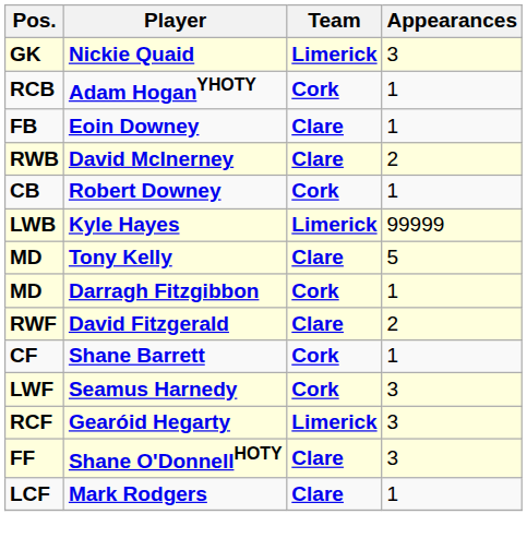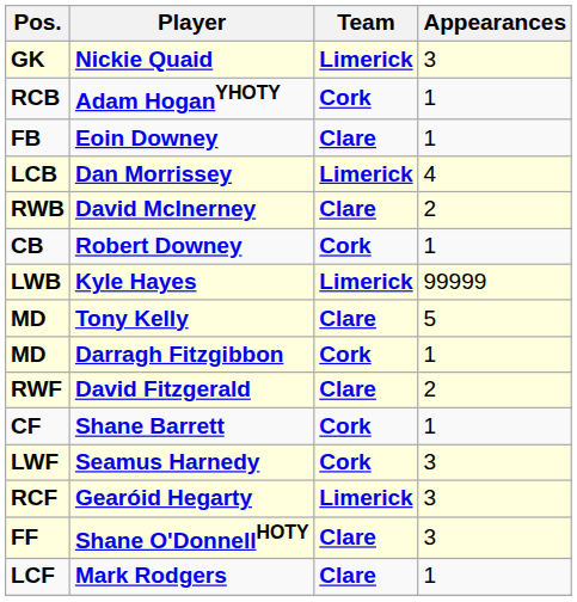 <table class="wikitable sortable">
 <tr>
 <th>Pos.</th>
 <th>Player</th>
 <th>Team</th>
 <th>Appearances</th>
 </tr>
 <tr bgcolor=#FFFFDD>
 <td><strong>GK</strong></td>
 <td> <strong><a href='#'>Nickie Quaid</a></strong></td>
 <td><strong><a href='#'>Limerick</a></strong></td>
 <td>3</td>
 </tr>
 <tr>
 <td><strong>RCB</strong></td>
 <td> <strong><a href='#'>Adam Hogan</a><sup>YHOTY</sup></strong></td>
 <td><strong><a href='#'>Cork</a></strong></td>
 <td>1</td>
 </tr>
 <tr>
 <td><strong>FB</strong></td>
 <td> <strong><a href='#'>Eoin Downey</a></strong></td>
 <td><strong><a href='#'>Clare</a></strong></td>
 <td>1</td>
+</tr>
+<tr bgcolor=#FFFFDD>
+<td><strong>LCB</strong></td>
+<td> <strong><a href='#'>Dan Morrissey</a></strong></td>
+<td><strong><a href='#'>Limerick</a></strong></td>
+<td>4</td>
 </tr>
 <tr bgcolor=#FFFFDD>
 <td><strong>RWB</strong></td>
 <td> <strong><a href='#'>David McInerney</a></strong></td>
 <td><strong><a href='#'>Clare</a></strong></td>
 <td>2</td>
 </tr>
 <tr>
 <td><strong>CB</strong></td>
 <td> <strong><a href='#'>Robert Downey</a></strong></td>
 <td><strong><a href='#'>Cork</a></strong></td>
 <td>1</td>
 </tr>
 <tr bgcolor=#FFFFDD>
 <td><strong>LWB</strong></td>
 <td> <strong><a href='#'>Kyle Hayes</a></strong></td>
 <td><strong><a href='#'>Limerick</a></strong></td>
 <td>99999</td>
 </tr>
 <tr bgcolor=#FFFFDD>
 <td><strong>MD</strong></td>
 <td> <strong><a href='#'>Tony Kelly</a></strong></td>
 <td><strong><a href='#'>Clare</a></strong></td>
 <td>5</td>
 </tr>
 <tr bgcolor=#FFFFDD>
 <td><strong>MD</strong></td>
 <td> <strong><a href='#'>Darragh Fitzgibbon</a></strong></td>
 <td><strong><a href='#'>Cork</a></strong></td>
 <td>1</td>
 </tr>
 <tr bgcolor=#FFFFDD>
 <td><strong>RWF</strong></td>
 <td> <strong><a href='#'>David Fitzgerald</a></strong></td>
 <td><strong><a href='#'>Clare</a></strong></td>
 <td>2</td>
 </tr>
 <tr>
 <td><strong>CF</strong></td>
 <td> <strong><a href='#'>Shane Barrett</a></strong></td>
 <td><strong><a href='#'>Cork</a></strong></td>
 <td>1</td>
 </tr>
 <tr bgcolor=#FFFFDD>
 <td><strong>LWF</strong></td>
 <td> <strong><a href='#'>Seamus Harnedy</a></strong></td>
 <td><strong><a href='#'>Cork</a></strong></td>
 <td>3</td>
 </tr>
 <tr bgcolor=#FFFFDD>
 <td><strong>RCF</strong></td>
 <td> <strong><a href='#'>Gearóid Hegarty</a></strong></td>
 <td><strong><a href='#'>Limerick</a></strong></td>
 <td>3</td>
 </tr>
 <tr bgcolor=#FFFFDD>
 <td><strong>FF</strong></td>
 <td> <strong><a href='#'>Shane O'Donnell</a><sup>HOTY</sup></strong></td>
 <td><strong><a href='#'>Clare</a></strong></td>
 <td>3</td>
 </tr>
 <tr>
 <td><strong>LCF</strong></td>
 <td> <strong><a href='#'>Mark Rodgers</a></strong></td>
 <td><strong><a href='#'>Clare</a></strong></td>
 <td>1</td>
 </tr>
 <tr>
 </tr>
 </table>
